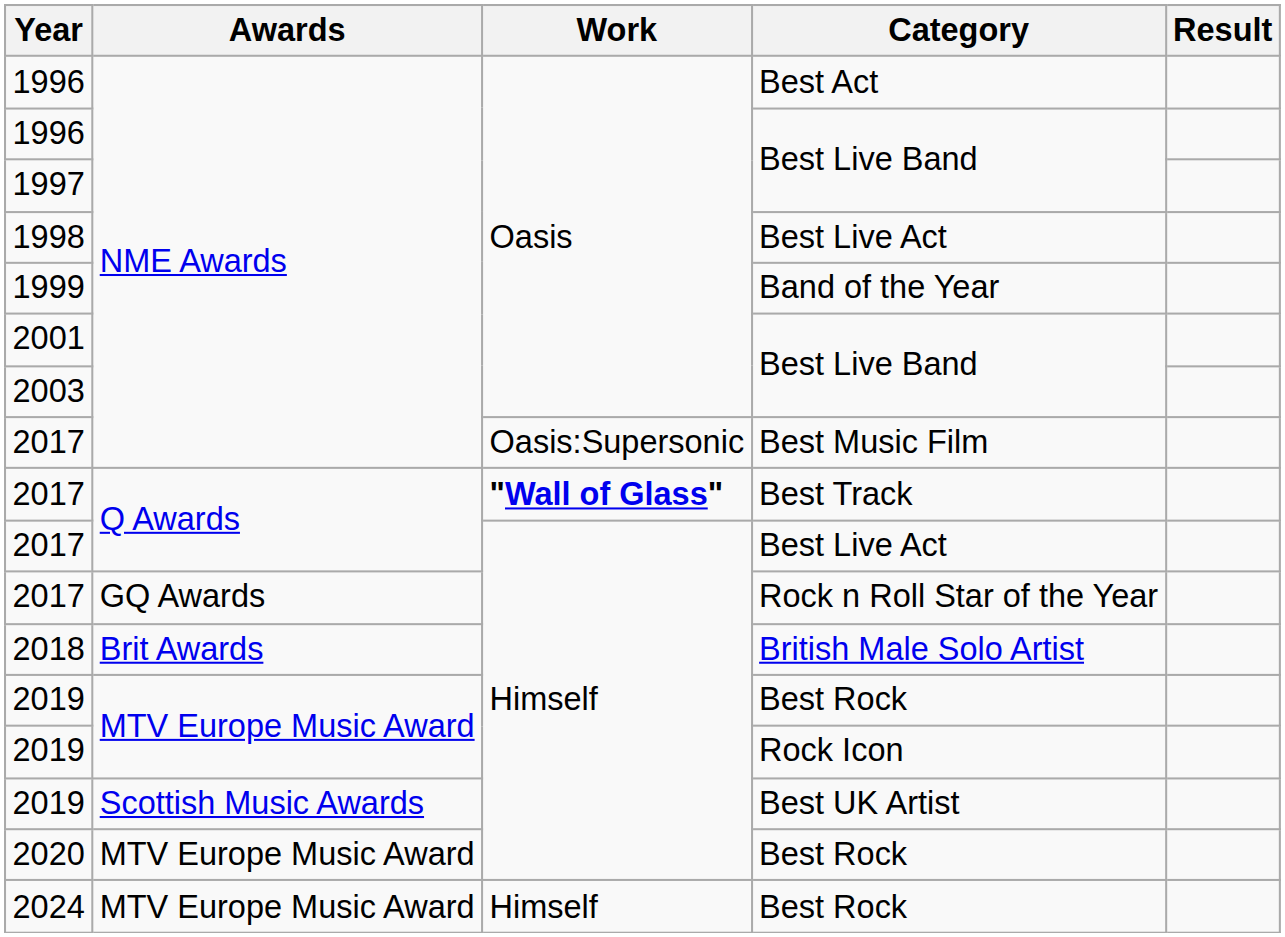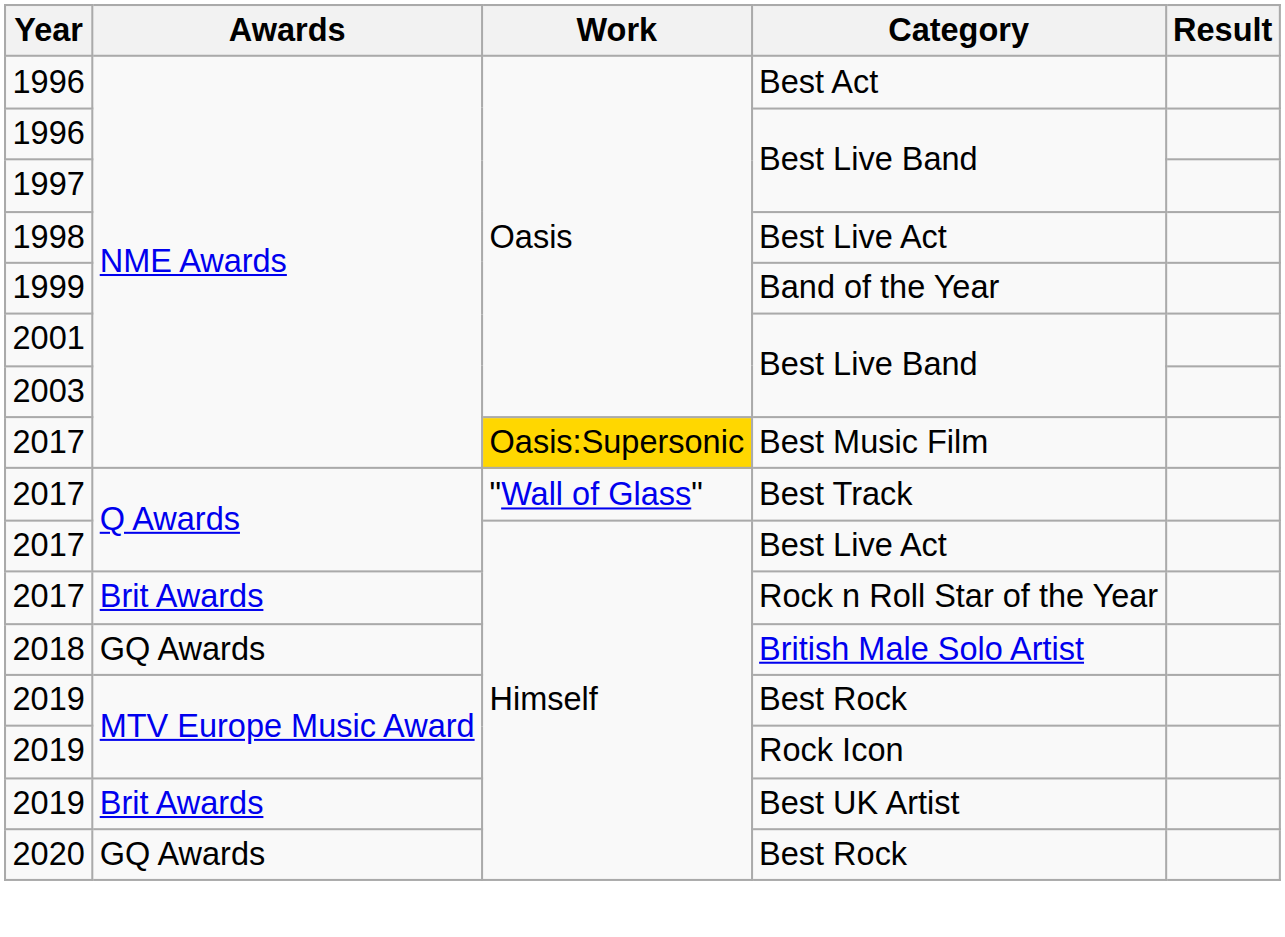 <table class=wikitable>
 <tr>
 <th>Year</th>
 <th>Awards</th>
 <th>Work</th>
 <th>Category</th>
 <th>Result</th>
 </tr>
 <tr>
 <td>1996</td>
 <td rowspan=8><a href='#'>NME Awards</a></td>
 <td rowspan=7>Oasis</td>
 <td>Best Act</td>
 <td></td>
 </tr>
 <tr>
 <td>1996</td>
 <td rowspan=2>Best Live Band</td>
 <td></td>
 </tr>
 <tr>
 <td>1997</td>
 <td></td>
 </tr>
 <tr>
 <td>1998</td>
 <td>Best Live Act</td>
 <td></td>
 </tr>
 <tr>
 <td>1999</td>
 <td>Band of the Year</td>
 <td></td>
 </tr>
 <tr>
 <td>2001</td>
 <td rowspan=2>Best Live Band</td>
 <td></td>
 </tr>
 <tr>
 <td>2003</td>
 <td></td>
 </tr>
 <tr>
 <td>2017</td>
-<td>Oasis:Supersonic</td>
+<td style="background: gold;">Oasis:Supersonic</td>
 <td>Best Music Film</td>
 <td></td>
 </tr>
 <tr>
 <td>2017</td>
 <td rowspan=2><a href='#'>Q Awards</a></td>
-<td><strong>"<a href='#'>Wall of Glass</a>"</strong></td>
+<td>"<a href='#'>Wall of Glass</a>"</td>
 <td>Best Track</td>
 <td></td>
 </tr>
 <tr>
 <td>2017</td>
 <td rowspan=7>Himself</td>
 <td>Best Live Act</td>
 <td></td>
 </tr>
 <tr>
 <td>2017</td>
-<td>GQ Awards</td>
+<td><a href='#'>Brit Awards</a></td>
 <td>Rock n Roll Star of the Year</td>
 <td></td>
 </tr>
 <tr>
 <td>2018</td>
-<td><a href='#'>Brit Awards</a></td>
+<td>GQ Awards</td>
 <td><a href='#'>British Male Solo Artist</a></td>
 <td></td>
 </tr>
 <tr>
 <td>2019</td>
 <td rowspan=2><a href='#'>MTV Europe Music Award</a></td>
 <td>Best Rock</td>
 <td></td>
 </tr>
 <tr>
 <td>2019</td>
 <td>Rock Icon</td>
 <td></td>
 </tr>
 <tr>
 <td>2019</td>
-<td><a href='#'>Scottish Music Awards</a></td>
+<td><a href='#'>Brit Awards</a></td>
 <td>Best UK Artist</td>
 <td></td>
 </tr>
 <tr>
 <td>2020</td>
-<td>MTV Europe Music Award</td>
-<td>Best Rock</td>
-<td></td>
-</tr>
-<tr>
-<td>2024</td>
-<td>MTV Europe Music Award</td>
-<td>Himself</td>
+<td>GQ Awards</td>
 <td>Best Rock</td>
 <td></td>
 </tr>
 </table>
